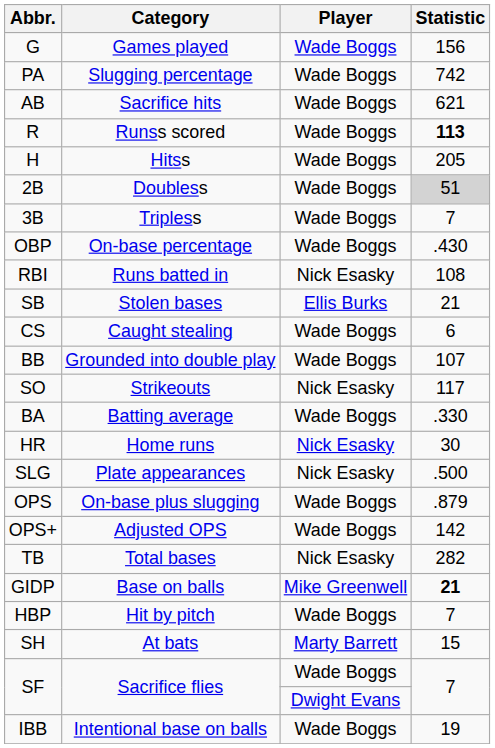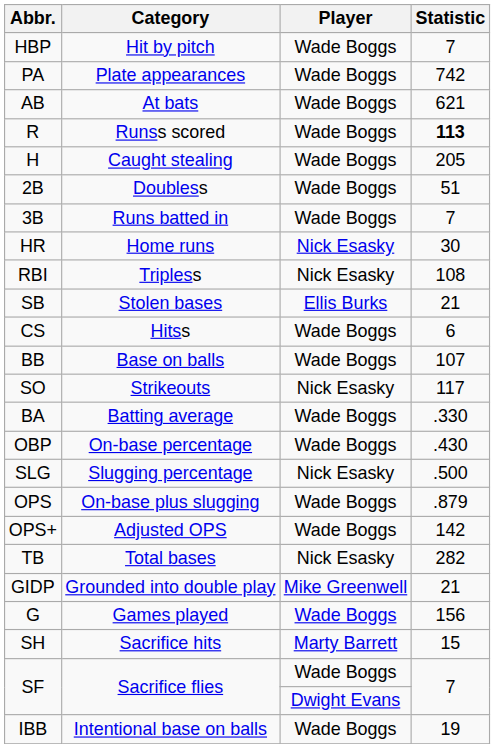 <table class="wikitable sortable" style="text-align:center;">
 <tr>
 <th>Abbr.</th>
 <th>Category</th>
 <th>Player</th>
 <th>Statistic</th>
 </tr>
 <tr>
-<td>G</td>
-<td><a href='#'>Games played</a></td>
-<td><a href='#'>Wade Boggs</a></td>
-<td>156</td>
+<td>HBP</td>
+<td><a href='#'>Hit by pitch</a></td>
+<td>Wade Boggs</td>
+<td>7</td>
 </tr>
 <tr>
 <td>PA</td>
-<td><a href='#'>Slugging percentage</a></td>
+<td><a href='#'>Plate appearances</a></td>
 <td>Wade Boggs</td>
 <td>742</td>
 </tr>
 <tr>
 <td>AB</td>
-<td><a href='#'>Sacrifice hits</a></td>
+<td><a href='#'>At bats</a></td>
 <td>Wade Boggs</td>
 <td>621</td>
 </tr>
 <tr>
 <td>R</td>
 <td><a href='#'>Runs</a>s scored</td>
 <td>Wade Boggs</td>
 <td><strong>113</strong></td>
 </tr>
 <tr>
 <td>H</td>
-<td><a href='#'>Hits</a>s</td>
+<td><a href='#'>Caught stealing</a></td>
 <td>Wade Boggs</td>
 <td>205</td>
 </tr>
 <tr>
 <td>2B</td>
 <td><a href='#'>Doubles</a>s</td>
 <td>Wade Boggs</td>
-<td style="background: lightgrey;">51</td>
+<td>51</td>
 </tr>
 <tr>
 <td>3B</td>
-<td><a href='#'>Triples</a>s</td>
+<td><a href='#'>Runs batted in</a></td>
 <td>Wade Boggs</td>
 <td>7</td>
 </tr>
 <tr>
-<td>OBP</td>
-<td><a href='#'>On-base percentage</a></td>
-<td>Wade Boggs</td>
-<td>.430</td>
+<td>HR</td>
+<td><a href='#'>Home runs</a></td>
+<td><a href='#'>Nick Esasky</a></td>
+<td>30</td>
 </tr>
 <tr>
 <td>RBI</td>
-<td><a href='#'>Runs batted in</a></td>
+<td><a href='#'>Triples</a>s</td>
 <td>Nick Esasky</td>
 <td>108</td>
 </tr>
 <tr>
 <td>SB</td>
 <td><a href='#'>Stolen bases</a></td>
 <td><a href='#'>Ellis Burks</a></td>
 <td>21</td>
 </tr>
 <tr>
 <td>CS</td>
-<td><a href='#'>Caught stealing</a></td>
+<td><a href='#'>Hits</a>s</td>
 <td>Wade Boggs</td>
 <td>6</td>
 </tr>
 <tr>
 <td>BB</td>
-<td><a href='#'>Grounded into double play</a></td>
+<td><a href='#'>Base on balls</a></td>
 <td>Wade Boggs</td>
 <td>107</td>
 </tr>
 <tr>
 <td>SO</td>
 <td><a href='#'>Strikeouts</a></td>
 <td>Nick Esasky</td>
 <td>117</td>
 </tr>
 <tr>
 <td>BA</td>
 <td><a href='#'>Batting average</a></td>
 <td>Wade Boggs</td>
 <td>.330</td>
 </tr>
 <tr>
-<td>HR</td>
-<td><a href='#'>Home runs</a></td>
-<td><a href='#'>Nick Esasky</a></td>
-<td>30</td>
+<td>OBP</td>
+<td><a href='#'>On-base percentage</a></td>
+<td>Wade Boggs</td>
+<td>.430</td>
 </tr>
 <tr>
 <td>SLG</td>
-<td><a href='#'>Plate appearances</a></td>
+<td><a href='#'>Slugging percentage</a></td>
 <td>Nick Esasky</td>
 <td>.500</td>
 </tr>
 <tr>
 <td>OPS</td>
 <td><a href='#'>On-base plus slugging</a></td>
 <td>Wade Boggs</td>
 <td>.879</td>
 </tr>
 <tr>
 <td>OPS+</td>
 <td><a href='#'>Adjusted OPS</a></td>
 <td>Wade Boggs</td>
 <td>142</td>
 </tr>
 <tr>
 <td>TB</td>
 <td><a href='#'>Total bases</a></td>
 <td>Nick Esasky</td>
 <td>282</td>
 </tr>
 <tr>
 <td>GIDP</td>
-<td><a href='#'>Base on balls</a></td>
+<td><a href='#'>Grounded into double play</a></td>
 <td><a href='#'>Mike Greenwell</a></td>
-<td><strong>21</strong></td>
+<td>21</td>
 </tr>
 <tr>
-<td>HBP</td>
-<td><a href='#'>Hit by pitch</a></td>
-<td>Wade Boggs</td>
-<td>7</td>
+<td>G</td>
+<td><a href='#'>Games played</a></td>
+<td><a href='#'>Wade Boggs</a></td>
+<td>156</td>
 </tr>
 <tr>
 <td>SH</td>
-<td><a href='#'>At bats</a></td>
+<td><a href='#'>Sacrifice hits</a></td>
 <td><a href='#'>Marty Barrett</a></td>
 <td>15</td>
 </tr>
 <tr>
 <td rowspan=2>SF</td>
 <td rowspan=2><a href='#'>Sacrifice flies</a></td>
 <td>Wade Boggs</td>
 <td rowspan=2>7</td>
 </tr>
 <tr>
 <td><a href='#'>Dwight Evans</a></td>
 </tr>
 <tr>
 <td>IBB</td>
 <td><a href='#'>Intentional base on balls</a></td>
 <td>Wade Boggs</td>
 <td>19</td>
 </tr>
 </table>
